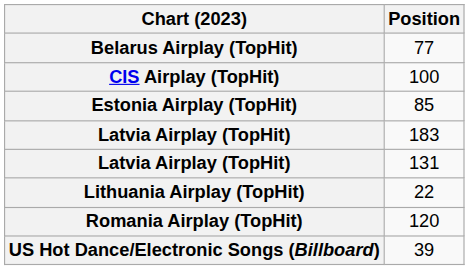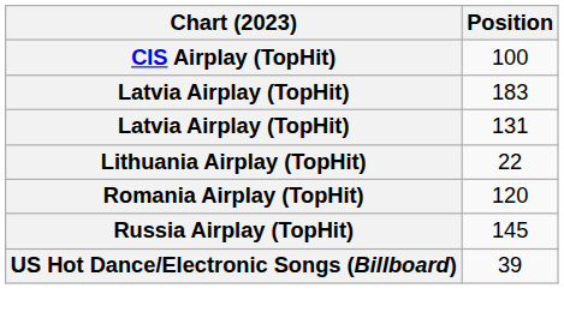 <table class="wikitable sortable plainrowheaders" style="text-align:center">
 <tr>
 <th scope="col">Chart (2023)</th>
 <th scope="col">Position</th>
 </tr>
 <tr>
-<th scope="row">Belarus Airplay (TopHit)</th>
-<td>77</td>
-</tr>
-<tr>
 <th scope="row"><a href='#'>CIS</a> Airplay (TopHit)</th>
 <td>100</td>
-</tr>
-<tr>
-<th scope="row">Estonia Airplay (TopHit)</th>
-<td>85</td>
 </tr>
 <tr>
 <th scope="row">Latvia Airplay (TopHit)</th>
 <td>183</td>
 </tr>
 <tr>
 <th scope="row">Latvia Airplay (TopHit)<br></th>
 <td>131</td>
 </tr>
 <tr>
 <th scope="row">Lithuania Airplay (TopHit)</th>
 <td>22</td>
 </tr>
 <tr>
 <th scope="row">Romania Airplay (TopHit)</th>
 <td>120</td>
 </tr>
 <tr>
+<th scope="row">Russia Airplay (TopHit)</th>
+<td>145</td>
+</tr>
+<tr>
 <th scope="row">US Hot Dance/Electronic Songs (<em>Billboard</em>)</th>
 <td>39</td>
 </tr>
 </table>
